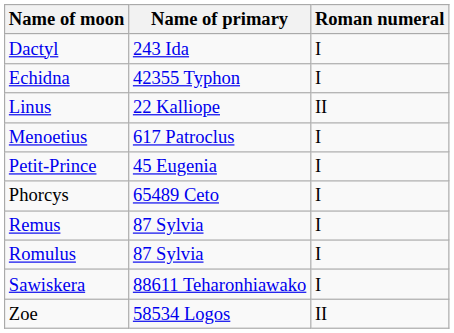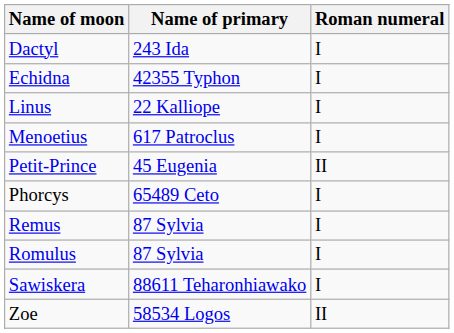 <table class="wikitable">
 <tr>
 <th>Name of moon</th>
 <th>Name of primary</th>
 <th>Roman numeral</th>
 </tr>
 <tr>
 <td><a href='#'>Dactyl</a></td>
 <td><a href='#'>243 Ida</a></td>
 <td>I</td>
 </tr>
 <tr>
 <td><a href='#'>Echidna</a></td>
 <td><a href='#'>42355 Typhon</a></td>
 <td>I</td>
 </tr>
 <tr>
 <td><a href='#'>Linus</a></td>
 <td><a href='#'>22 Kalliope</a></td>
-<td>II</td>
+<td>I</td>
 </tr>
 <tr>
 <td><a href='#'>Menoetius</a></td>
 <td><a href='#'>617 Patroclus</a></td>
 <td>I</td>
 </tr>
 <tr>
 <td><a href='#'>Petit-Prince</a></td>
 <td><a href='#'>45 Eugenia</a></td>
-<td>I</td>
+<td>II</td>
 </tr>
 <tr>
 <td>Phorcys</td>
 <td><a href='#'>65489 Ceto</a></td>
 <td>I</td>
 </tr>
 <tr>
 <td><a href='#'>Remus</a></td>
 <td><a href='#'>87 Sylvia</a></td>
 <td>I</td>
 </tr>
 <tr>
 <td><a href='#'>Romulus</a></td>
 <td><a href='#'>87 Sylvia</a></td>
 <td>I</td>
 </tr>
 <tr>
 <td><a href='#'>Sawiskera</a></td>
 <td><a href='#'>88611 Teharonhiawako</a></td>
 <td>I</td>
 </tr>
 <tr>
 <td>Zoe</td>
 <td><a href='#'>58534 Logos</a></td>
 <td>II</td>
 </tr>
 </table>
